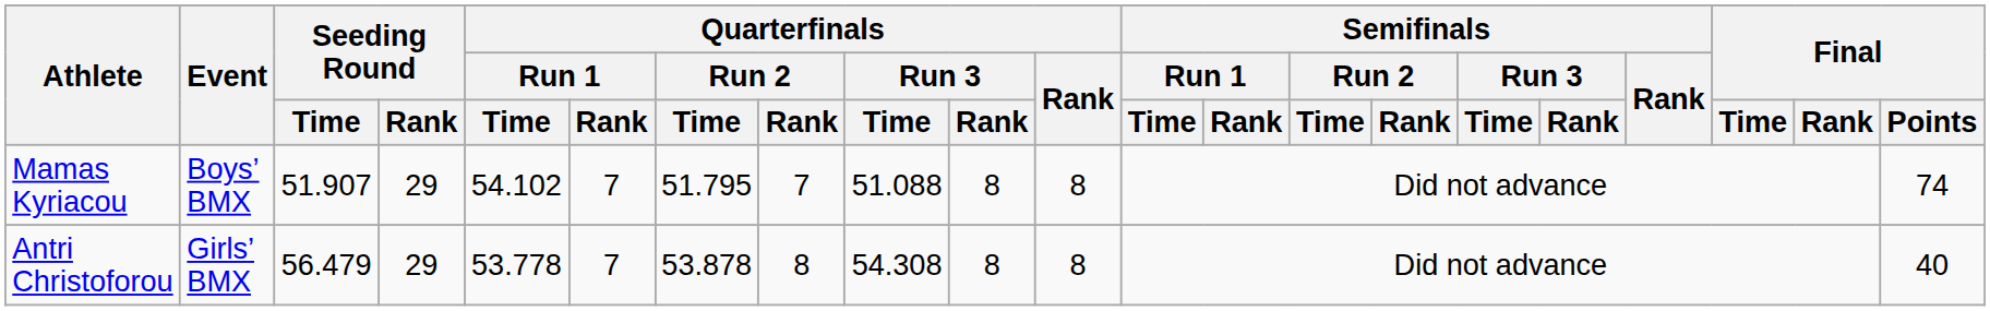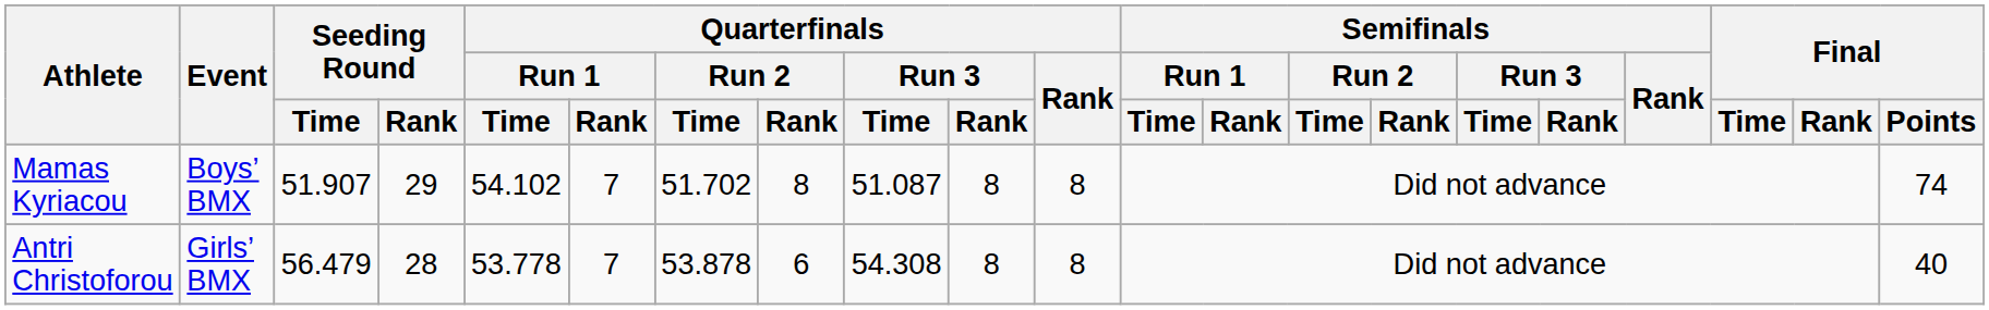 <table class="wikitable" border="1" style="font-size:90%">
 <tr>
 <th rowspan=3>Athlete</th>
 <th rowspan=3>Event</th>
 <th rowspan=2 colspan=2>Seeding Round</th>
 <th colspan=7>Quarterfinals</th>
 <th colspan=7>Semifinals</th>
 <th rowspan=2 colspan=3>Final</th>
 </tr>
 <tr>
 <th colspan=2>Run 1</th>
 <th colspan=2>Run 2</th>
 <th colspan=2>Run 3</th>
 <th rowspan=2>Rank</th>
 <th colspan=2>Run 1</th>
 <th colspan=2>Run 2</th>
 <th colspan=2>Run 3</th>
 <th rowspan=2>Rank</th>
 </tr>
 <tr>
 <th>Time</th>
 <th>Rank</th>
 <th>Time</th>
 <th>Rank</th>
 <th>Time</th>
 <th>Rank</th>
 <th>Time</th>
 <th>Rank</th>
 <th>Time</th>
 <th>Rank</th>
 <th>Time</th>
 <th>Rank</th>
 <th>Time</th>
 <th>Rank</th>
 <th>Time</th>
 <th>Rank</th>
 <th>Points</th>
 </tr>
 <tr>
 <td><a href='#'>Mamas Kyriacou</a></td>
 <td><a href='#'>Boys’ BMX</a></td>
 <td align=center>51.907</td>
 <td align=center>29</td>
 <td align=center>54.102</td>
 <td align=center>7</td>
-<td align=center>51.795</td>
-<td align=center>7</td>
-<td align=center>51.088</td>
+<td align=center>51.702</td>
+<td align=center>8</td>
+<td align=center>51.087</td>
 <td align=center>8</td>
 <td align=center>8</td>
 <td align=center colspan=9>Did not advance</td>
 <td align=center>74</td>
 </tr>
 <tr>
 <td><a href='#'>Antri Christoforou</a></td>
 <td><a href='#'>Girls’ BMX</a></td>
 <td align=center>56.479</td>
-<td align=center>29</td>
+<td align=center>28</td>
 <td align=center>53.778</td>
 <td align=center>7</td>
 <td align=center>53.878</td>
-<td align=center>8</td>
+<td align=center>6</td>
 <td align=center>54.308</td>
 <td align=center>8</td>
 <td align=center>8</td>
 <td align=center colspan=9>Did not advance</td>
 <td align=center>40</td>
 </tr>
 </table>
